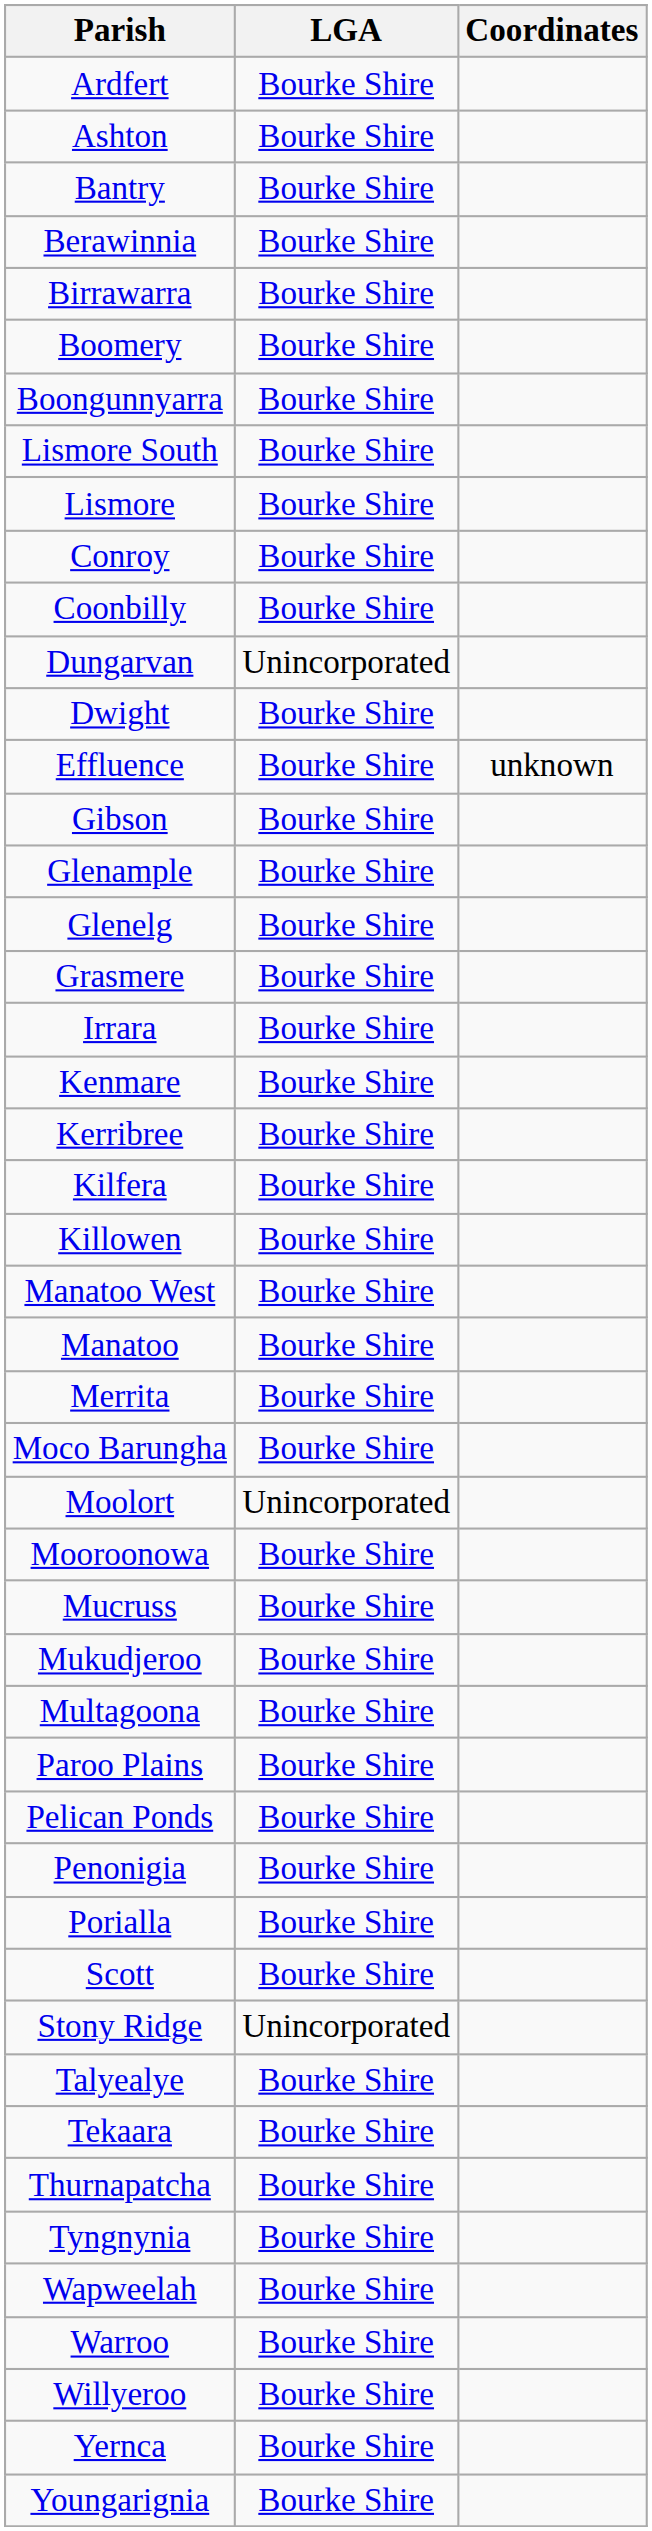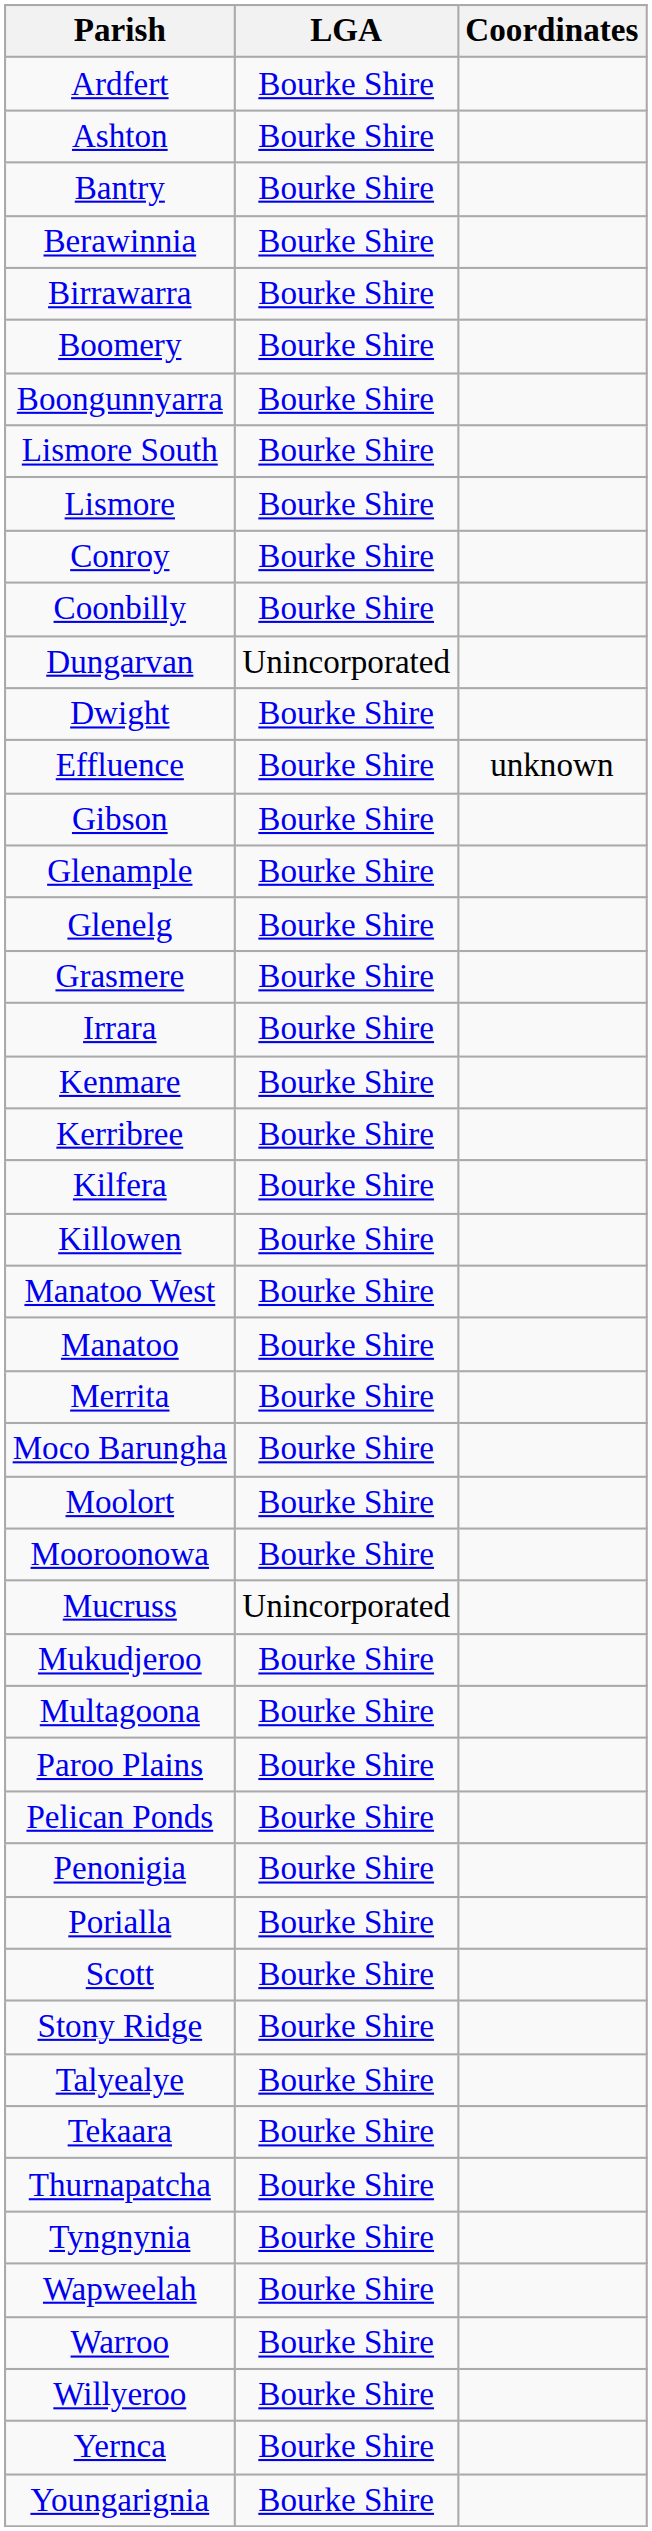 <table class="wikitable" style="text-align:center">
 <tr>
 <th>Parish</th>
 <th>LGA</th>
 <th>Coordinates</th>
 </tr>
 <tr>
 <td><a href='#'>Ardfert</a></td>
 <td><a href='#'>Bourke Shire</a></td>
 <td></td>
 </tr>
 <tr>
 <td><a href='#'>Ashton</a></td>
 <td><a href='#'>Bourke Shire</a></td>
 <td></td>
 </tr>
 <tr>
 <td><a href='#'>Bantry</a></td>
 <td><a href='#'>Bourke Shire</a></td>
 <td></td>
 </tr>
 <tr>
 <td><a href='#'>Berawinnia</a></td>
 <td><a href='#'>Bourke Shire</a></td>
 <td></td>
 </tr>
 <tr>
 <td><a href='#'>Birrawarra</a></td>
 <td><a href='#'>Bourke Shire</a></td>
 <td></td>
 </tr>
 <tr>
 <td><a href='#'>Boomery</a></td>
 <td><a href='#'>Bourke Shire</a></td>
 <td></td>
 </tr>
 <tr>
 <td><a href='#'>Boongunnyarra</a></td>
 <td><a href='#'>Bourke Shire</a></td>
 <td></td>
 </tr>
 <tr>
 <td><a href='#'>Lismore South</a></td>
 <td><a href='#'>Bourke Shire</a></td>
 <td></td>
 </tr>
 <tr>
 <td><a href='#'>Lismore</a></td>
 <td><a href='#'>Bourke Shire</a></td>
 <td></td>
 </tr>
 <tr>
 <td><a href='#'>Conroy</a></td>
 <td><a href='#'>Bourke Shire</a></td>
 <td></td>
 </tr>
 <tr>
 <td><a href='#'>Coonbilly</a></td>
 <td><a href='#'>Bourke Shire</a></td>
 <td></td>
 </tr>
 <tr>
 <td><a href='#'>Dungarvan</a></td>
 <td>Unincorporated</td>
 <td></td>
 </tr>
 <tr>
 <td><a href='#'>Dwight</a></td>
 <td><a href='#'>Bourke Shire</a></td>
 <td></td>
 </tr>
 <tr>
 <td><a href='#'>Effluence</a></td>
 <td><a href='#'>Bourke Shire</a></td>
 <td>unknown</td>
 </tr>
 <tr>
 <td><a href='#'>Gibson</a></td>
 <td><a href='#'>Bourke Shire</a></td>
 <td></td>
 </tr>
 <tr>
 <td><a href='#'>Glenample</a></td>
 <td><a href='#'>Bourke Shire</a></td>
 <td></td>
 </tr>
 <tr>
 <td><a href='#'>Glenelg</a></td>
 <td><a href='#'>Bourke Shire</a></td>
 <td></td>
 </tr>
 <tr>
 <td><a href='#'>Grasmere</a></td>
 <td><a href='#'>Bourke Shire</a></td>
 <td></td>
 </tr>
 <tr>
 <td><a href='#'>Irrara</a></td>
 <td><a href='#'>Bourke Shire</a></td>
 <td></td>
 </tr>
 <tr>
 <td><a href='#'>Kenmare</a></td>
 <td><a href='#'>Bourke Shire</a></td>
 <td></td>
 </tr>
 <tr>
 <td><a href='#'>Kerribree</a></td>
 <td><a href='#'>Bourke Shire</a></td>
 <td></td>
 </tr>
 <tr>
 <td><a href='#'>Kilfera</a></td>
 <td><a href='#'>Bourke Shire</a></td>
 <td></td>
 </tr>
 <tr>
 <td><a href='#'>Killowen</a></td>
 <td><a href='#'>Bourke Shire</a></td>
 <td></td>
 </tr>
 <tr>
 <td><a href='#'>Manatoo West</a></td>
 <td><a href='#'>Bourke Shire</a></td>
 <td></td>
 </tr>
 <tr>
 <td><a href='#'>Manatoo</a></td>
 <td><a href='#'>Bourke Shire</a></td>
 <td></td>
 </tr>
 <tr>
 <td><a href='#'>Merrita</a></td>
 <td><a href='#'>Bourke Shire</a></td>
 <td></td>
 </tr>
 <tr>
 <td><a href='#'>Moco Barungha</a></td>
 <td><a href='#'>Bourke Shire</a></td>
 <td></td>
 </tr>
 <tr>
 <td><a href='#'>Moolort</a></td>
-<td>Unincorporated</td>
+<td><a href='#'>Bourke Shire</a></td>
 <td></td>
 </tr>
 <tr>
 <td><a href='#'>Mooroonowa</a></td>
 <td><a href='#'>Bourke Shire</a></td>
 <td></td>
 </tr>
 <tr>
 <td><a href='#'>Mucruss</a></td>
-<td><a href='#'>Bourke Shire</a></td>
+<td>Unincorporated</td>
 <td></td>
 </tr>
 <tr>
 <td><a href='#'>Mukudjeroo</a></td>
 <td><a href='#'>Bourke Shire</a></td>
 <td></td>
 </tr>
 <tr>
 <td><a href='#'>Multagoona</a></td>
 <td><a href='#'>Bourke Shire</a></td>
 <td></td>
 </tr>
 <tr>
 <td><a href='#'>Paroo Plains</a></td>
 <td><a href='#'>Bourke Shire</a></td>
 <td></td>
 </tr>
 <tr>
 <td><a href='#'>Pelican Ponds</a></td>
 <td><a href='#'>Bourke Shire</a></td>
 <td></td>
 </tr>
 <tr>
 <td><a href='#'>Penonigia</a></td>
 <td><a href='#'>Bourke Shire</a></td>
 <td></td>
 </tr>
 <tr>
 <td><a href='#'>Porialla</a></td>
 <td><a href='#'>Bourke Shire</a></td>
 <td></td>
 </tr>
 <tr>
 <td><a href='#'>Scott</a></td>
 <td><a href='#'>Bourke Shire</a></td>
 <td></td>
 </tr>
 <tr>
 <td><a href='#'>Stony Ridge</a></td>
-<td>Unincorporated</td>
+<td><a href='#'>Bourke Shire</a></td>
 <td></td>
 </tr>
 <tr>
 <td><a href='#'>Talyealye</a></td>
 <td><a href='#'>Bourke Shire</a></td>
 <td></td>
 </tr>
 <tr>
 <td><a href='#'>Tekaara</a></td>
 <td><a href='#'>Bourke Shire</a></td>
 <td></td>
 </tr>
 <tr>
 <td><a href='#'>Thurnapatcha</a></td>
 <td><a href='#'>Bourke Shire</a></td>
 <td></td>
 </tr>
 <tr>
 <td><a href='#'>Tyngnynia</a></td>
 <td><a href='#'>Bourke Shire</a></td>
 <td></td>
 </tr>
 <tr>
 <td><a href='#'>Wapweelah</a></td>
 <td><a href='#'>Bourke Shire</a></td>
 <td></td>
 </tr>
 <tr>
 <td><a href='#'>Warroo</a></td>
 <td><a href='#'>Bourke Shire</a></td>
 <td></td>
 </tr>
 <tr>
 <td><a href='#'>Willyeroo</a></td>
 <td><a href='#'>Bourke Shire</a></td>
 <td></td>
 </tr>
 <tr>
 <td><a href='#'>Yernca</a></td>
 <td><a href='#'>Bourke Shire</a></td>
 <td></td>
 </tr>
 <tr>
 <td><a href='#'>Youngarignia</a></td>
 <td><a href='#'>Bourke Shire</a></td>
 <td></td>
 </tr>
 </table>
